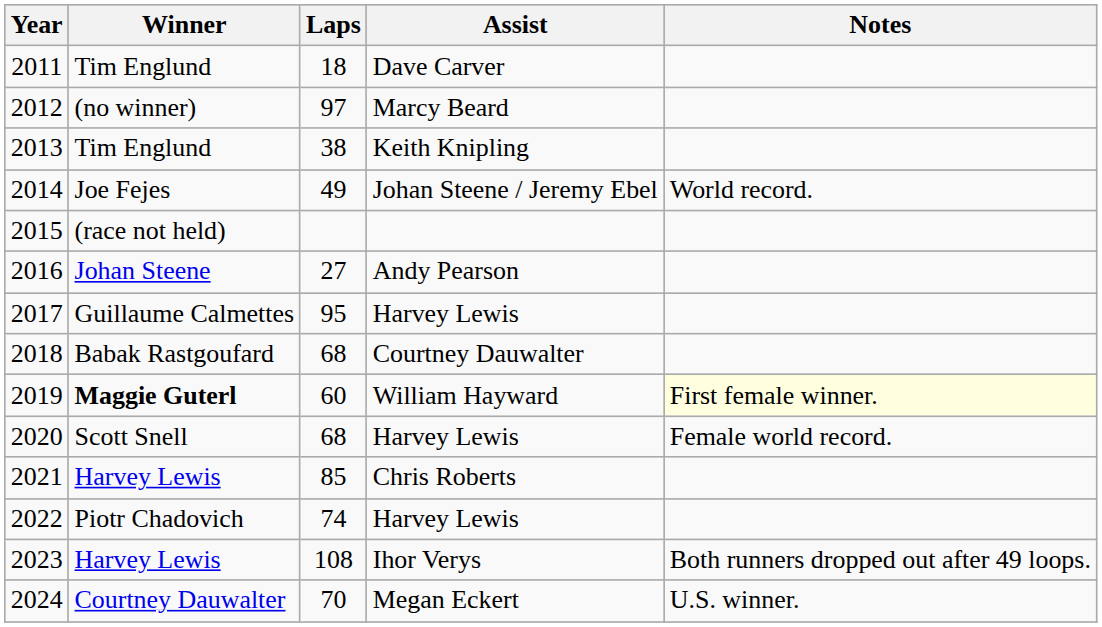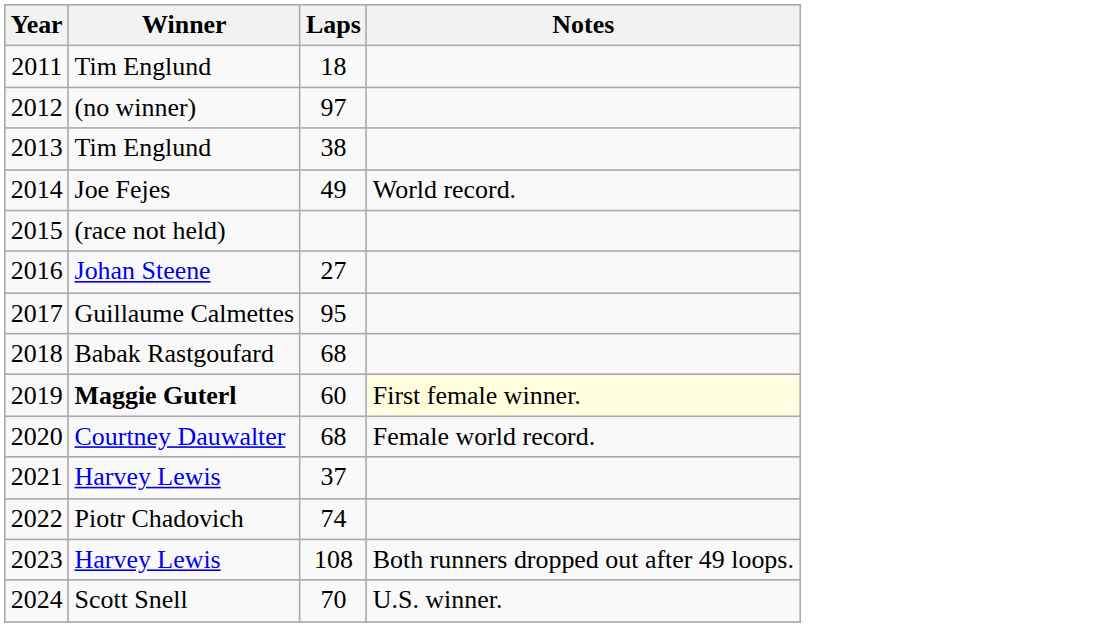 <table class="wikitable sortable" style="text-align:center">
 <tr>
 <th>Year</th>
 <th>Winner </th>
 <th>Laps</th>
-<th>Assist</th>
 <th>Notes</th>
 </tr>
 <tr>
 <td>2011</td>
 <td align=left>Tim Englund</td>
 <td>18</td>
-<td align=left>Dave Carver</td>
 <td></td>
 </tr>
 <tr>
 <td>2012</td>
 <td align=left>(no winner)</td>
 <td>97</td>
-<td align=left>Marcy Beard</td>
 <td></td>
 </tr>
 <tr>
 <td>2013</td>
 <td align=left>Tim Englund</td>
 <td>38</td>
-<td align=left>Keith Knipling</td>
 <td></td>
 </tr>
 <tr>
 <td>2014</td>
 <td align=left>Joe Fejes</td>
 <td>49</td>
-<td align=left>Johan Steene / Jeremy Ebel</td>
 <td align=left>World record.</td>
 </tr>
 <tr>
 <td>2015</td>
 <td align=left>(race not held)</td>
 <td></td>
-<td align=left></td>
 <td></td>
 </tr>
 <tr>
 <td>2016</td>
 <td align=left><a href='#'>Johan Steene</a></td>
 <td>27</td>
-<td align=left>Andy Pearson</td>
 <td></td>
 </tr>
 <tr>
 <td>2017</td>
 <td align=left>Guillaume Calmettes</td>
 <td>95</td>
-<td align=left>Harvey Lewis</td>
 <td></td>
 </tr>
 <tr>
 <td>2018</td>
 <td align=left>Babak Rastgoufard</td>
 <td>68</td>
-<td align=left>Courtney Dauwalter</td>
 <td></td>
 </tr>
 <tr>
 <td>2019</td>
 <td align=left><strong>Maggie Guterl</strong></td>
 <td>60</td>
-<td align=left>William Hayward</td>
 <td align=left style="background: lightyellow;">First female winner.</td>
 </tr>
 <tr>
 <td>2020</td>
-<td align=left>Scott Snell</td>
+<td align=left><a href='#'>Courtney Dauwalter</a></td>
 <td>68</td>
-<td align=left>Harvey Lewis</td>
 <td align=left>Female world record.</td>
 </tr>
 <tr>
 <td>2021</td>
 <td align=left><a href='#'>Harvey Lewis</a></td>
-<td>85</td>
-<td align=left>Chris Roberts</td>
+<td>37</td>
 <td></td>
 </tr>
 <tr>
 <td>2022</td>
 <td align=left>Piotr Chadovich</td>
 <td>74</td>
-<td align=left>Harvey Lewis</td>
 <td></td>
 </tr>
 <tr>
 <td>2023</td>
 <td align=left><a href='#'>Harvey Lewis</a></td>
 <td>108</td>
-<td align=left>Ihor Verys</td>
 <td align=left>Both runners dropped out after 49 loops.</td>
 </tr>
 <tr>
 <td>2024</td>
-<td align=left><a href='#'>Courtney Dauwalter</a></td>
+<td align=left>Scott Snell</td>
 <td>70</td>
-<td align=left>Megan Eckert</td>
 <td align=left>U.S. winner.</td>
 </tr>
 </table>
